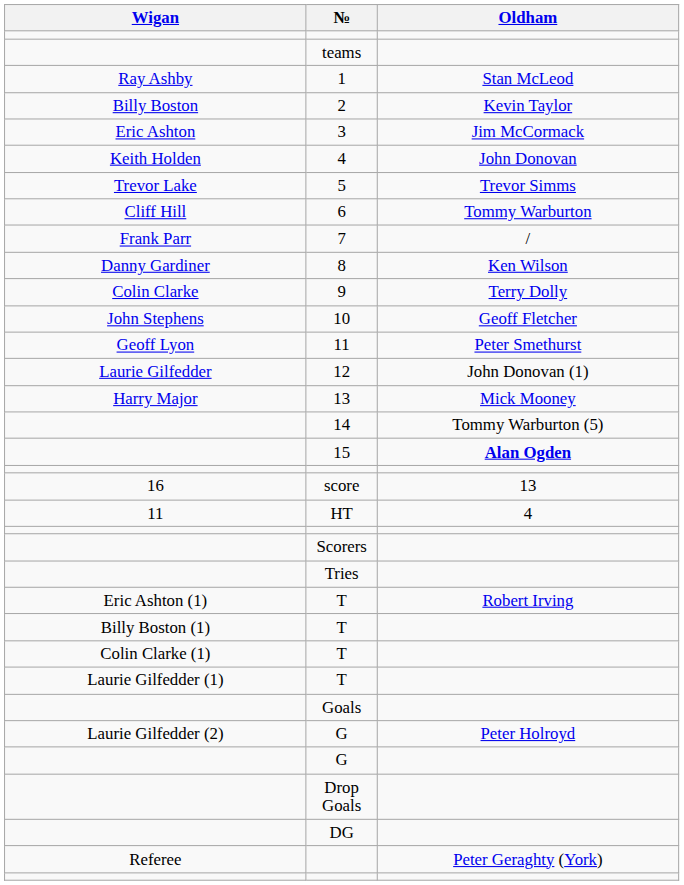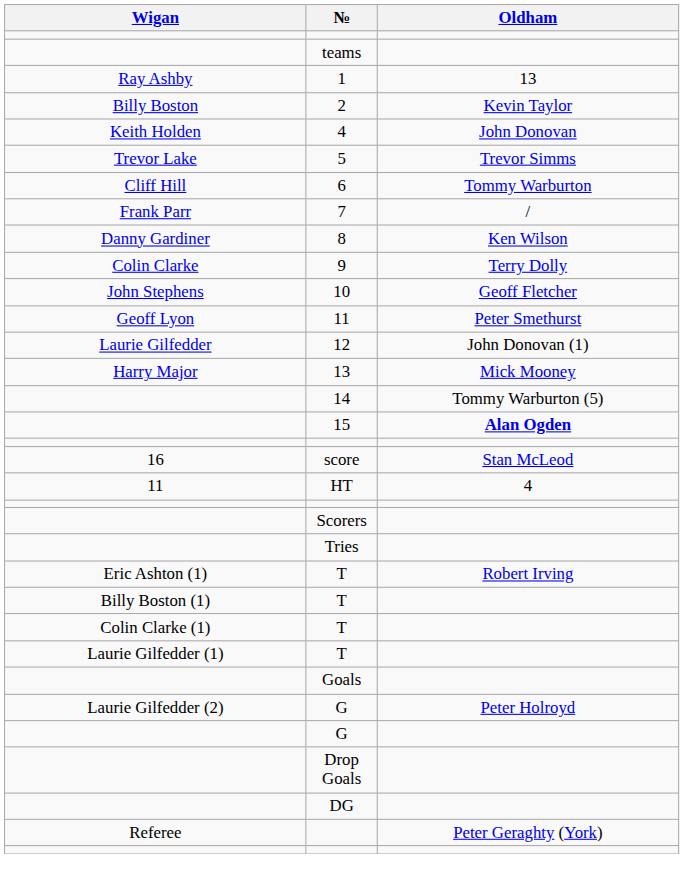 <table class="wikitable" style="text-align:center;">
 <tr>
 <th width=280 abbr="Wigan"><a href='#'>Wigan</a></th>
 <th width=60 abbr="Number">№</th>
 <th width=280 abbr="Oldham"><a href='#'>Oldham</a></th>
 </tr>
 <tr>
 <td></td>
 <td></td>
 <td></td>
 </tr>
 <tr>
 <td></td>
 <td>teams</td>
 <td></td>
 </tr>
 <tr>
 <td><a href='#'>Ray Ashby</a></td>
 <td>1</td>
-<td><a href='#'>Stan McLeod</a></td>
+<td>13</td>
 </tr>
 <tr>
 <td><a href='#'>Billy Boston</a></td>
 <td>2</td>
 <td><a href='#'>Kevin Taylor</a></td>
-</tr>
-<tr>
-<td><a href='#'>Eric Ashton</a></td>
-<td>3</td>
-<td><a href='#'>Jim McCormack</a></td>
 </tr>
 <tr>
 <td><a href='#'>Keith Holden</a></td>
 <td>4</td>
 <td><a href='#'>John Donovan</a></td>
 </tr>
 <tr>
 <td><a href='#'>Trevor Lake</a></td>
 <td>5</td>
 <td><a href='#'>Trevor Simms</a></td>
 </tr>
 <tr>
 <td><a href='#'>Cliff Hill</a></td>
 <td>6</td>
 <td><a href='#'>Tommy Warburton</a></td>
 </tr>
 <tr>
 <td><a href='#'>Frank Parr</a></td>
 <td>7</td>
 <td> /</td>
 </tr>
 <tr>
 <td><a href='#'>Danny Gardiner</a></td>
 <td>8</td>
 <td><a href='#'>Ken Wilson</a></td>
 </tr>
 <tr>
 <td><a href='#'>Colin Clarke</a></td>
 <td>9</td>
 <td><a href='#'>Terry Dolly</a></td>
 </tr>
 <tr>
 <td><a href='#'>John Stephens</a></td>
 <td>10</td>
 <td><a href='#'>Geoff Fletcher</a></td>
 </tr>
 <tr>
 <td><a href='#'>Geoff Lyon</a></td>
 <td>11</td>
 <td><a href='#'>Peter Smethurst</a></td>
 </tr>
 <tr>
 <td><a href='#'>Laurie Gilfedder</a></td>
 <td>12</td>
 <td>John Donovan (1)</td>
 </tr>
 <tr>
 <td><a href='#'>Harry Major</a></td>
 <td>13</td>
 <td><a href='#'>Mick Mooney</a></td>
 </tr>
 <tr>
 <td></td>
 <td>14</td>
 <td>Tommy Warburton (5)</td>
 </tr>
 <tr>
 <td></td>
 <td>15</td>
 <td><strong><a href='#'>Alan Ogden</a></strong></td>
 </tr>
 <tr>
 <td></td>
 <td></td>
 <td></td>
 </tr>
 <tr>
 <td>16</td>
 <td>score</td>
-<td>13</td>
+<td><a href='#'>Stan McLeod</a></td>
 </tr>
 <tr>
 <td>11</td>
 <td>HT</td>
 <td>4</td>
 </tr>
 <tr>
 <td></td>
 <td></td>
 <td></td>
 </tr>
 <tr>
 <td></td>
 <td>Scorers</td>
 <td></td>
 </tr>
 <tr>
 <td></td>
 <td>Tries</td>
 <td></td>
 </tr>
 <tr>
 <td>Eric Ashton (1)</td>
 <td>T</td>
 <td><a href='#'>Robert Irving</a></td>
 </tr>
 <tr>
 <td>Billy Boston (1)</td>
 <td>T</td>
 <td></td>
 </tr>
 <tr>
 <td>Colin Clarke (1)</td>
 <td>T</td>
 <td></td>
 </tr>
 <tr>
 <td>Laurie Gilfedder (1)</td>
 <td>T</td>
 <td></td>
 </tr>
 <tr>
 <td></td>
 <td>Goals</td>
 <td></td>
 </tr>
 <tr>
 <td>Laurie Gilfedder (2)</td>
 <td>G</td>
 <td><a href='#'>Peter Holroyd</a></td>
 </tr>
 <tr>
 <td></td>
 <td>G</td>
 <td></td>
 </tr>
 <tr>
 <td></td>
 <td>Drop Goals</td>
 <td></td>
 </tr>
 <tr>
 <td></td>
 <td>DG</td>
 <td></td>
 </tr>
 <tr>
 <td>Referee</td>
 <td></td>
 <td><a href='#'>Peter Geraghty</a> (<a href='#'>York</a>)</td>
 </tr>
 <tr>
 <td></td>
 <td></td>
 <td></td>
 </tr>
 </table>
